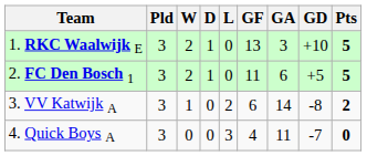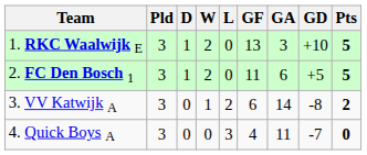 <table class="wikitable" style="text-align:center; float:left; margin-right:1em">
 <tr>
 <th>Team</th>
 <th>Pld</th>
+<th>D</th>
 <th>W</th>
-<th>D</th>
 <th>L</th>
 <th>GF</th>
 <th>GA</th>
 <th>GD</th>
 <th>Pts</th>
 </tr>
 <tr bgcolor=ccffcc>
 <td align=left>1. <strong><a href='#'>RKC Waalwijk</a></strong> <sub>E</sub></td>
 <td>3</td>
+<td>1</td>
 <td>2</td>
-<td>1</td>
 <td>0</td>
 <td>13</td>
 <td>3</td>
 <td>+10</td>
 <td><strong>5</strong></td>
 </tr>
 <tr bgcolor=ccffcc>
 <td align=left>2. <strong><a href='#'>FC Den Bosch</a></strong> <sub>1</sub></td>
 <td>3</td>
+<td>1</td>
 <td>2</td>
-<td>1</td>
 <td>0</td>
 <td>11</td>
 <td>6</td>
 <td>+5</td>
 <td><strong>5</strong></td>
 </tr>
 <tr>
 <td align=left>3. <a href='#'>VV Katwijk</a> <sub>A</sub></td>
 <td>3</td>
+<td>0</td>
 <td>1</td>
-<td>0</td>
 <td>2</td>
 <td>6</td>
 <td>14</td>
 <td>-8</td>
 <td><strong>2</strong></td>
 </tr>
 <tr>
 <td align=left>4. <a href='#'>Quick Boys</a> <sub>A</sub></td>
 <td>3</td>
 <td>0</td>
 <td>0</td>
 <td>3</td>
 <td>4</td>
 <td>11</td>
 <td>-7</td>
 <td><strong>0</strong></td>
 </tr>
 </table>
